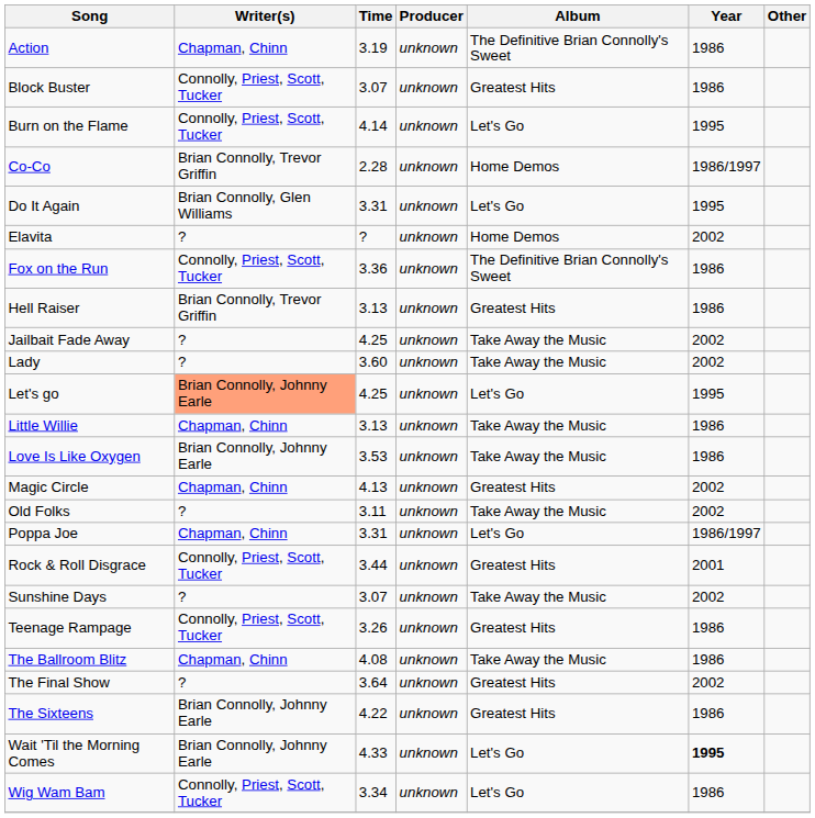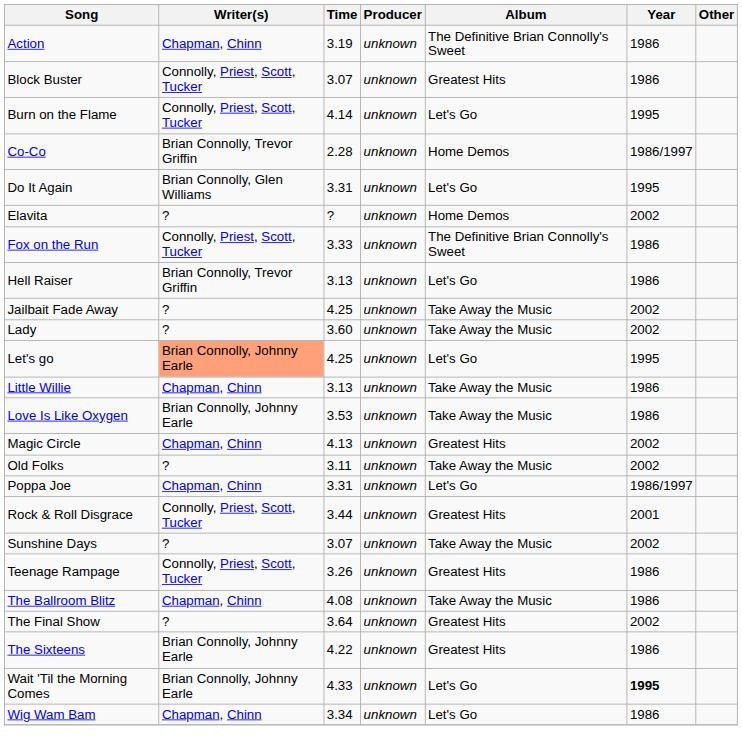 <table class="wikitable sortable" style="margin:0.5em auto; clear: both; text-align: left; width:100%">
 <tr>
 <th>Song</th>
 <th>Writer(s)</th>
 <th>Time</th>
 <th>Producer</th>
 <th>Album</th>
 <th>Year</th>
 <th>Other</th>
 </tr>
 <tr>
 <td><a href='#'>Action</a></td>
 <td><a href='#'>Chapman</a>, <a href='#'>Chinn</a></td>
 <td>3.19</td>
 <td><em>unknown</em></td>
 <td>The Definitive Brian Connolly's Sweet</td>
 <td>1986</td>
 <td></td>
 </tr>
 <tr>
 <td>Block Buster</td>
 <td>Connolly, <a href='#'>Priest</a>, <a href='#'>Scott</a>, <a href='#'>Tucker</a></td>
 <td>3.07</td>
 <td><em>unknown</em></td>
 <td>Greatest Hits</td>
 <td>1986</td>
 <td></td>
 </tr>
 <tr>
 <td>Burn on the Flame</td>
 <td>Connolly, <a href='#'>Priest</a>, <a href='#'>Scott</a>, <a href='#'>Tucker</a></td>
 <td>4.14</td>
 <td><em>unknown</em></td>
 <td>Let's Go</td>
 <td>1995</td>
 <td></td>
 </tr>
 <tr>
 <td><a href='#'>Co-Co</a></td>
 <td>Brian Connolly, Trevor Griffin</td>
 <td>2.28</td>
 <td><em>unknown</em></td>
 <td>Home Demos</td>
 <td>1986/1997</td>
 <td></td>
 </tr>
 <tr>
 <td>Do It Again</td>
 <td>Brian Connolly, Glen Williams</td>
 <td>3.31</td>
 <td><em>unknown</em></td>
 <td>Let's Go</td>
 <td>1995</td>
 <td></td>
 </tr>
 <tr>
 <td>Elavita</td>
 <td>?</td>
 <td>?</td>
 <td><em>unknown</em></td>
 <td>Home Demos</td>
 <td>2002</td>
 <td></td>
 </tr>
 <tr>
 <td><a href='#'>Fox on the Run</a></td>
 <td>Connolly, <a href='#'>Priest</a>, <a href='#'>Scott</a>, <a href='#'>Tucker</a></td>
-<td>3.36</td>
+<td>3.33</td>
 <td><em>unknown</em></td>
 <td>The Definitive Brian Connolly's Sweet</td>
 <td>1986</td>
 <td></td>
 </tr>
 <tr>
 <td>Hell Raiser</td>
 <td>Brian Connolly, Trevor Griffin</td>
 <td>3.13</td>
 <td><em>unknown</em></td>
-<td>Greatest Hits</td>
+<td>Let's Go</td>
 <td>1986</td>
 <td></td>
 </tr>
 <tr>
 <td>Jailbait Fade Away</td>
 <td>?</td>
 <td>4.25</td>
 <td><em>unknown</em></td>
 <td>Take Away the Music</td>
 <td>2002</td>
 <td></td>
 </tr>
 <tr>
 <td>Lady</td>
 <td>?</td>
 <td>3.60</td>
 <td><em>unknown</em></td>
 <td>Take Away the Music</td>
 <td>2002</td>
 <td></td>
 </tr>
 <tr>
 <td>Let's go</td>
 <td style="background: lightsalmon;">Brian Connolly, Johnny Earle</td>
 <td>4.25</td>
 <td><em>unknown</em></td>
 <td>Let's Go</td>
 <td>1995</td>
 <td></td>
 </tr>
 <tr>
 <td><a href='#'>Little Willie</a></td>
 <td><a href='#'>Chapman</a>, <a href='#'>Chinn</a></td>
 <td>3.13</td>
 <td><em>unknown</em></td>
 <td>Take Away the Music</td>
 <td>1986</td>
 <td></td>
 </tr>
 <tr>
 <td><a href='#'>Love Is Like Oxygen</a></td>
 <td>Brian Connolly, Johnny Earle</td>
 <td>3.53</td>
 <td><em>unknown</em></td>
 <td>Take Away the Music</td>
 <td>1986</td>
 <td></td>
 </tr>
 <tr>
 <td>Magic Circle</td>
 <td><a href='#'>Chapman</a>, <a href='#'>Chinn</a></td>
 <td>4.13</td>
 <td><em>unknown</em></td>
 <td>Greatest Hits</td>
 <td>2002</td>
 <td></td>
 </tr>
 <tr>
 <td>Old Folks</td>
 <td>?</td>
 <td>3.11</td>
 <td><em>unknown</em></td>
 <td>Take Away the Music</td>
 <td>2002</td>
 <td></td>
 </tr>
 <tr>
 <td>Poppa Joe</td>
 <td><a href='#'>Chapman</a>, <a href='#'>Chinn</a></td>
 <td>3.31</td>
 <td><em>unknown</em></td>
 <td>Let's Go</td>
 <td>1986/1997</td>
 <td></td>
 </tr>
 <tr>
 <td>Rock & Roll Disgrace</td>
 <td>Connolly, <a href='#'>Priest</a>, <a href='#'>Scott</a>, <a href='#'>Tucker</a></td>
 <td>3.44</td>
 <td><em>unknown</em></td>
 <td>Greatest Hits</td>
 <td>2001</td>
 <td></td>
 </tr>
 <tr>
 <td>Sunshine Days</td>
 <td>?</td>
 <td>3.07</td>
 <td><em>unknown</em></td>
 <td>Take Away the Music</td>
 <td>2002</td>
 <td></td>
 </tr>
 <tr>
 <td>Teenage Rampage</td>
 <td>Connolly, <a href='#'>Priest</a>, <a href='#'>Scott</a>, <a href='#'>Tucker</a></td>
 <td>3.26</td>
 <td><em>unknown</em></td>
 <td>Greatest Hits</td>
 <td>1986</td>
 <td></td>
 </tr>
 <tr>
 <td><a href='#'>The Ballroom Blitz</a></td>
 <td><a href='#'>Chapman</a>, <a href='#'>Chinn</a></td>
 <td>4.08</td>
 <td><em>unknown</em></td>
 <td>Take Away the Music</td>
 <td>1986</td>
 <td></td>
 </tr>
 <tr>
 <td>The Final Show</td>
 <td>?</td>
 <td>3.64</td>
 <td><em>unknown</em></td>
 <td>Greatest Hits</td>
 <td>2002</td>
 <td></td>
 </tr>
 <tr>
 <td><a href='#'>The Sixteens</a></td>
 <td>Brian Connolly, Johnny Earle</td>
 <td>4.22</td>
 <td><em>unknown</em></td>
 <td>Greatest Hits</td>
 <td>1986</td>
 <td></td>
 </tr>
 <tr>
 <td>Wait 'Til the Morning Comes</td>
 <td>Brian Connolly, Johnny Earle</td>
 <td>4.33</td>
 <td><em>unknown</em></td>
 <td>Let's Go</td>
 <td><strong>1995</strong></td>
 <td></td>
 </tr>
 <tr>
 <td><a href='#'>Wig Wam Bam</a></td>
-<td>Connolly, <a href='#'>Priest</a>, <a href='#'>Scott</a>, <a href='#'>Tucker</a></td>
+<td><a href='#'>Chapman</a>, <a href='#'>Chinn</a></td>
 <td>3.34</td>
 <td><em>unknown</em></td>
 <td>Let's Go</td>
 <td>1986</td>
 <td></td>
 </tr>
 <tr>
 </tr>
 </table>
